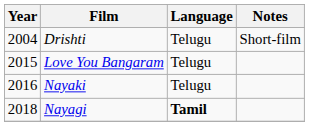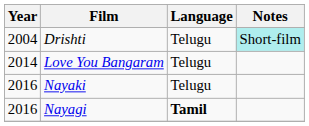 <table class="wikitable sortable">
 <tr>
 <th>Year</th>
 <th>Film</th>
 <th>Language</th>
 <th class="unsortable">Notes</th>
 </tr>
 <tr>
 <td>2004</td>
 <td><em>Drishti</em></td>
 <td>Telugu</td>
-<td>Short-film</td>
+<td style="background: paleturquoise;">Short-film</td>
 </tr>
 <tr>
-<td>2015</td>
+<td>2014</td>
 <td><em><a href='#'>Love You Bangaram</a></em></td>
 <td>Telugu</td>
 <td></td>
 </tr>
 <tr>
 <td>2016</td>
 <td><em><a href='#'>Nayaki</a></em></td>
 <td>Telugu</td>
 <td></td>
 </tr>
 <tr>
-<td>2018</td>
+<td>2016</td>
 <td><em><a href='#'>Nayagi</a></em></td>
 <td><strong>Tamil</strong></td>
 <td></td>
 </tr>
 <tr>
 </tr>
 </table>
